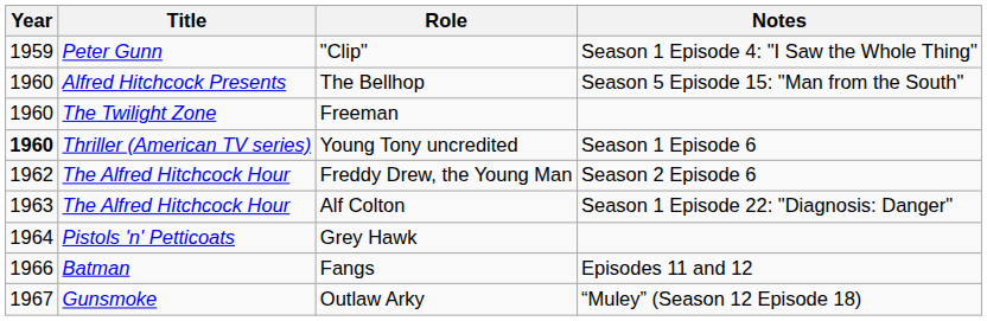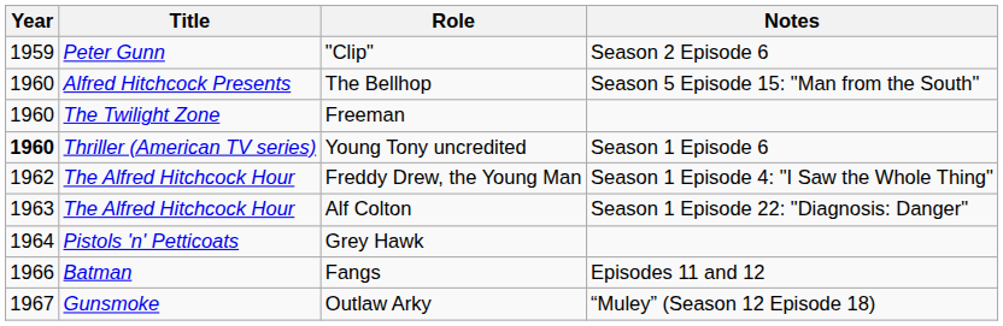 <table class="wikitable sortable">
 <tr>
 <th>Year</th>
 <th>Title</th>
 <th>Role</th>
 <th class="unsortable">Notes</th>
 </tr>
 <tr>
 <td>1959</td>
 <td><em><a href='#'>Peter Gunn</a></em></td>
 <td>"Clip"</td>
-<td>Season 1 Episode 4: "I Saw the Whole Thing"</td>
+<td>Season 2 Episode 6</td>
 </tr>
 <tr>
 <td>1960</td>
 <td><em><a href='#'>Alfred Hitchcock Presents</a></em></td>
 <td>The Bellhop</td>
 <td>Season 5 Episode 15: "Man from the South"</td>
 </tr>
 <tr>
 <td>1960</td>
 <td><em><a href='#'>The Twilight Zone</a></em></td>
 <td>Freeman</td>
 <td></td>
 </tr>
 <tr>
 <td><strong>1960</strong></td>
 <td><em><a href='#'>Thriller (American TV series)</a></em></td>
 <td>Young Tony uncredited</td>
 <td>Season 1 Episode 6</td>
 </tr>
 <tr>
 <td>1962</td>
 <td><em><a href='#'>The Alfred Hitchcock Hour</a></em></td>
 <td>Freddy Drew, the Young Man</td>
-<td>Season 2 Episode 6</td>
+<td>Season 1 Episode 4: "I Saw the Whole Thing"</td>
 </tr>
 <tr>
 <td>1963</td>
 <td><em><a href='#'>The Alfred Hitchcock Hour</a></em></td>
 <td>Alf Colton</td>
 <td>Season 1 Episode 22: "Diagnosis: Danger"</td>
 </tr>
 <tr>
 <td>1964</td>
 <td><em><a href='#'>Pistols 'n' Petticoats</a></em></td>
 <td>Grey Hawk</td>
 <td></td>
 </tr>
 <tr>
 <td>1966</td>
 <td><em><a href='#'>Batman</a></em></td>
 <td>Fangs</td>
 <td>Episodes 11 and 12</td>
 </tr>
 <tr>
 <td>1967</td>
 <td><em><a href='#'>Gunsmoke</a></em></td>
 <td>Outlaw Arky</td>
 <td>“Muley” (Season 12 Episode 18)</td>
 </tr>
 </table>
